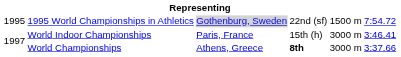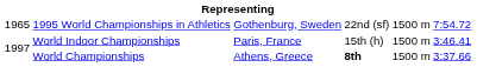 <table>
 <tr>
 <th colspan="6">Representing </th>
 </tr>
 <tr>
-<td>1995</td>
+<td>1965</td>
 <td><a href='#'>1995 World Championships in Athletics</a></td>
-<td style="background: lightgrey;"><a href='#'>Gothenburg, Sweden</a></td>
+<td><a href='#'>Gothenburg, Sweden</a></td>
 <td>22nd (sf)</td>
 <td>1500 m</td>
 <td><a href='#'>7:54.72</a></td>
 </tr>
 <tr>
 <td rowspan=2>1997</td>
 <td><a href='#'>World Indoor Championships</a></td>
 <td><a href='#'>Paris, France</a></td>
 <td>15th (h)</td>
-<td>3000 m</td>
+<td>1500 m</td>
 <td><a href='#'>3:46.41</a></td>
 </tr>
 <tr>
 <td><a href='#'>World Championships</a></td>
 <td><a href='#'>Athens, Greece</a></td>
 <td><strong>8th</strong></td>
-<td>3000 m</td>
+<td>1500 m</td>
 <td><a href='#'>3:37.66</a></td>
 </tr>
 </table>
